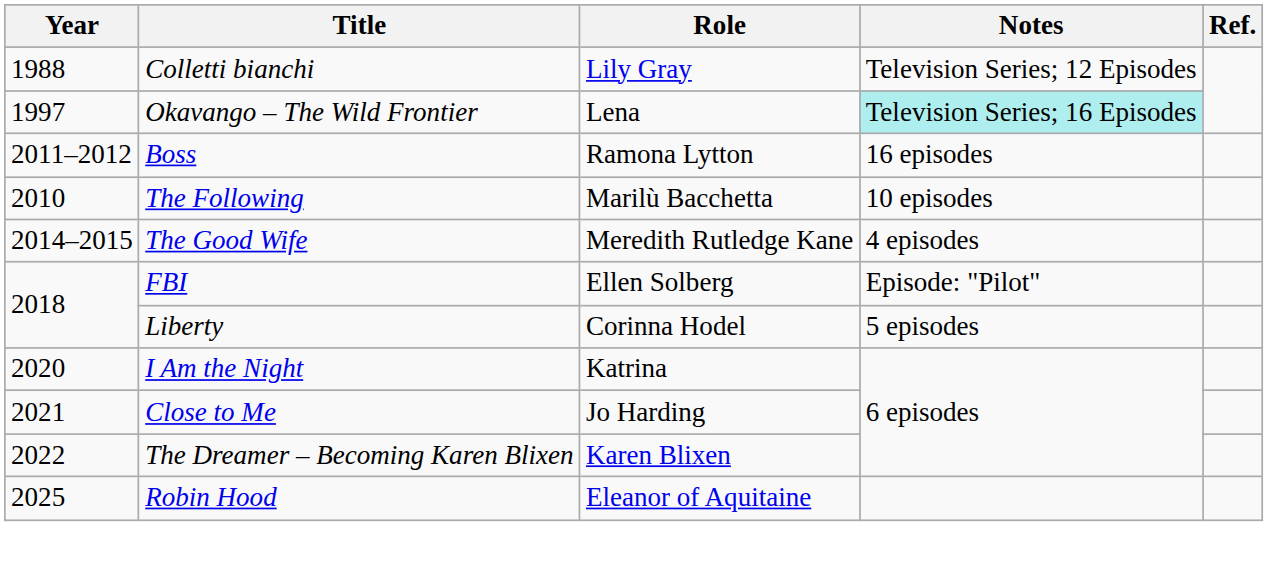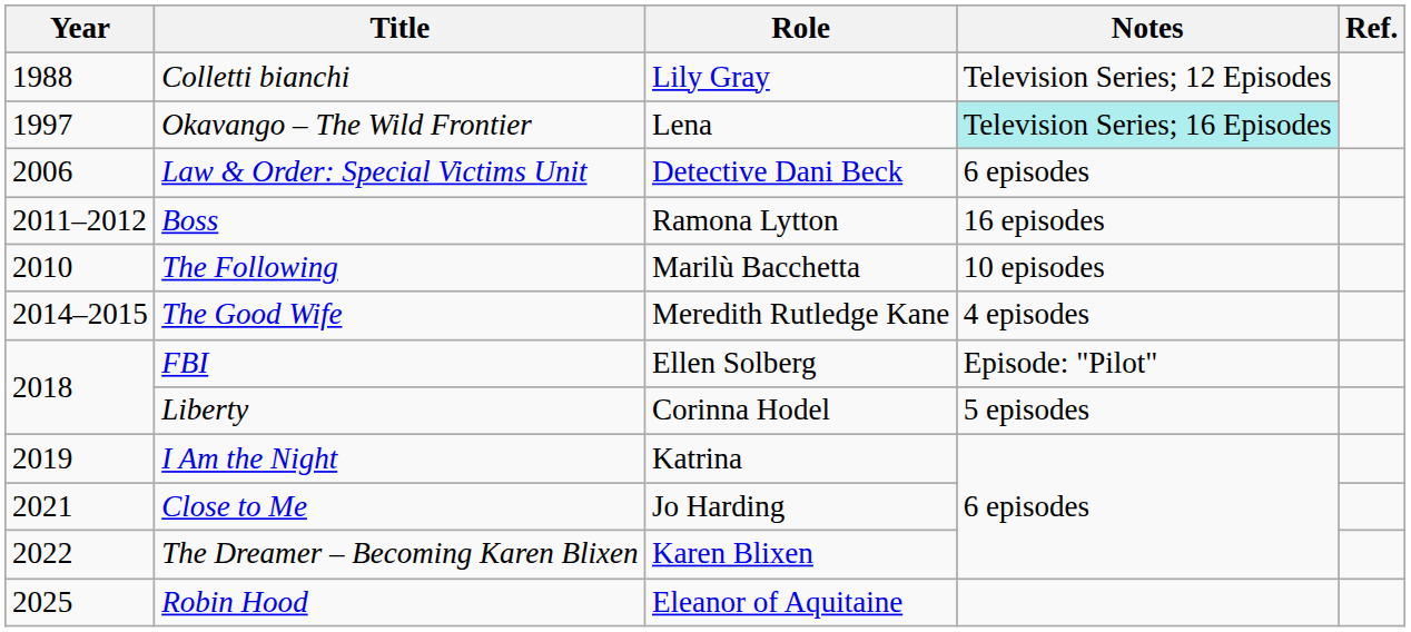 <table class="wikitable sortable">
 <tr>
 <th>Year</th>
 <th>Title</th>
 <th>Role</th>
 <th class="unsortable">Notes</th>
 <th>Ref.</th>
 </tr>
 <tr>
 <td>1988</td>
 <td><em>Colletti bianchi</em></td>
 <td><a href='#'>Lily Gray</a></td>
 <td>Television Series; 12 Episodes</td>
 </tr>
 <tr>
 <td>1997</td>
 <td><em>Okavango – The Wild Frontier</em></td>
 <td>Lena</td>
 <td style="background: paleturquoise;">Television Series; 16 Episodes</td>
+</tr>
+<tr>
+<td>2006</td>
+<td><em><a href='#'>Law & Order: Special Victims Unit</a></em></td>
+<td><a href='#'>Detective Dani Beck</a></td>
+<td>6 episodes</td>
+<td></td>
 </tr>
 <tr>
 <td>2011–2012</td>
 <td><em><a href='#'>Boss</a></em></td>
 <td>Ramona Lytton</td>
 <td>16 episodes</td>
 <td></td>
 </tr>
 <tr>
 <td>2010</td>
 <td><em><a href='#'>The Following</a></em></td>
 <td>Marilù Bacchetta</td>
 <td>10 episodes</td>
 <td></td>
 </tr>
 <tr>
 <td>2014–2015</td>
 <td><em><a href='#'>The Good Wife</a></em></td>
 <td>Meredith Rutledge Kane</td>
 <td>4 episodes</td>
 <td></td>
 </tr>
 <tr>
 <td rowspan=2>2018</td>
 <td><em><a href='#'>FBI</a></em></td>
 <td>Ellen Solberg</td>
 <td>Episode: "Pilot"</td>
 <td></td>
 </tr>
 <tr>
 <td><em>Liberty</em></td>
 <td>Corinna Hodel</td>
 <td>5 episodes</td>
 <td></td>
 </tr>
 <tr>
-<td>2020</td>
+<td>2019</td>
 <td><em><a href='#'>I Am the Night</a></em></td>
 <td>Katrina</td>
 <td rowspan=3>6 episodes</td>
 <td></td>
 </tr>
 <tr>
 <td>2021</td>
 <td><em><a href='#'>Close to Me</a></em></td>
 <td>Jo Harding</td>
 <td></td>
 </tr>
 <tr>
 <td>2022</td>
 <td><em>The Dreamer – Becoming Karen Blixen</em></td>
 <td><a href='#'>Karen Blixen</a></td>
 <td></td>
 </tr>
 <tr>
 <td>2025</td>
 <td><em><a href='#'>Robin Hood</a></em></td>
 <td><a href='#'>Eleanor of Aquitaine</a></td>
 <td></td>
 </tr>
 </table>
